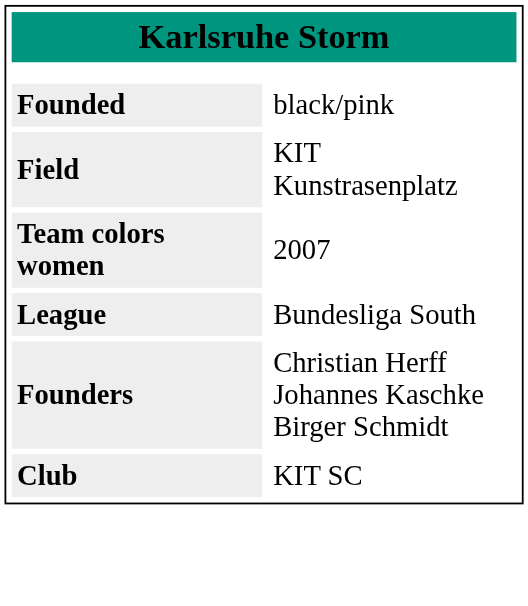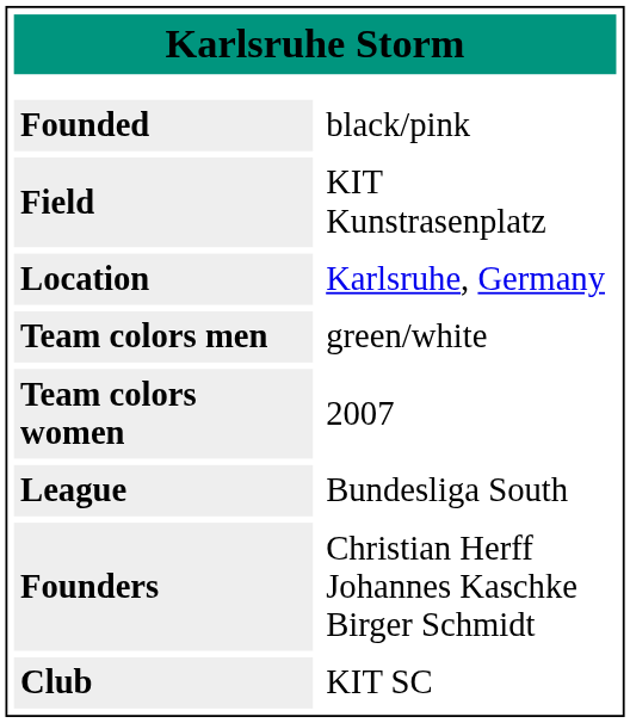 <table style="margin:5px; border:1px solid #000000;" align=right cellpadding=3 cellspacing=3 width=290>
 <tr align="center" bgcolor="#00957E">
 <td colspan=2><span><big><strong>Karlsruhe Storm</strong></big></span></td>
 </tr>
 <tr bgcolor="#FFFFFF">
 <td colspan=2><span><big></big></span></td>
 </tr>
 <tr bgcolor="#FFFFFF">
 <td bgcolor="#eeeeee"><strong>Founded</strong></td>
 <td>black/pink</td>
 </tr>
 <tr bgcolor="#FFFFFF">
 <td bgcolor="#eeeeee"><strong>Field</strong></td>
 <td>KIT Kunstrasenplatz</td>
+</tr>
+<tr bgcolor="#FFFFFF">
+<td bgcolor="#eeeeee"><strong>Location</strong></td>
+<td><a href='#'>Karlsruhe</a>, <a href='#'>Germany</a></td>
+</tr>
+<tr bgcolor="#FFFFFF">
+<td bgcolor="#eeeeee"><strong>Team colors men</strong></td>
+<td>green/white</td>
 </tr>
 <tr bgcolor="#FFFFFF">
 <td bgcolor="#eeeeee"><strong>Team colors women</strong></td>
 <td>2007</td>
 </tr>
 <tr bgcolor="#FFFFFF">
 <td bgcolor="#eeeeee"><strong>League</strong></td>
 <td>Bundesliga South</td>
 </tr>
 <tr bgcolor="#FFFFFF">
 <td bgcolor="#eeeeee"><strong>Founders</strong></td>
 <td>Christian Herff<br>Johannes Kaschke<br>Birger Schmidt</td>
 </tr>
 <tr bgcolor="#FFFFFF">
 <td bgcolor="#eeeeee"><strong>Club</strong></td>
 <td>KIT SC</td>
 </tr>
 </table>
